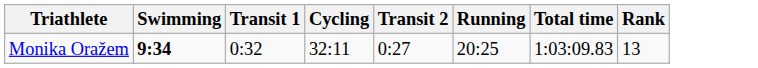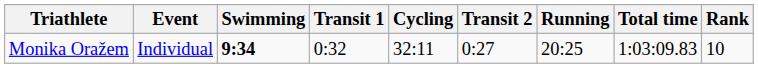 <table class="wikitable" border="1">
 <tr>
 <th>Triathlete</th>
+<th>Event</th>
 <th>Swimming</th>
 <th>Transit 1</th>
 <th>Cycling</th>
 <th>Transit 2</th>
 <th>Running</th>
 <th>Total time</th>
 <th>Rank</th>
 </tr>
 <tr>
 <td><a href='#'>Monika Oražem</a></td>
+<td><a href='#'>Individual</a></td>
 <td><strong>9:34</strong></td>
 <td>0:32</td>
 <td>32:11</td>
 <td>0:27</td>
 <td>20:25</td>
 <td>1:03:09.83</td>
-<td>13</td>
+<td>10</td>
 </tr>
 </table>
